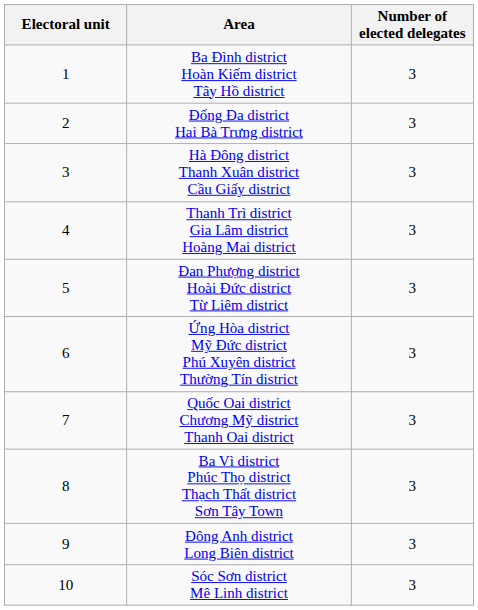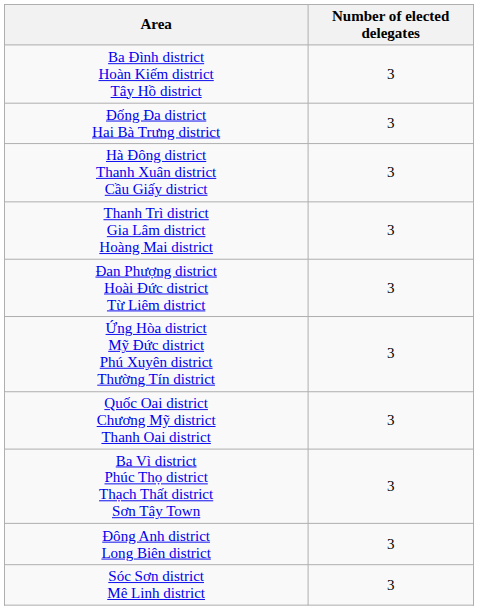 <table class="wikitable" style="text-align:center; width:500px;">
 <tr>
-<th width=60>Electoral unit</th>
 <th width=120>Area</th>
 <th width=60>Number of elected delegates</th>
 </tr>
 <tr>
-<td>1</td>
 <td><a href='#'>Ba Đình district</a><br><a href='#'>Hoàn Kiếm district</a><br><a href='#'>Tây Hồ district</a></td>
 <td>3</td>
 </tr>
 <tr>
-<td>2</td>
 <td><a href='#'>Đống Đa district</a><br><a href='#'>Hai Bà Trưng district</a></td>
 <td>3</td>
 </tr>
 <tr>
-<td>3</td>
 <td><a href='#'>Hà Đông district</a><br><a href='#'>Thanh Xuân district</a><br><a href='#'>Cầu Giấy district</a></td>
 <td>3</td>
 </tr>
 <tr>
-<td>4</td>
 <td><a href='#'>Thanh Trì district</a><br><a href='#'>Gia Lâm district</a><br><a href='#'>Hoàng Mai district</a></td>
 <td>3</td>
 </tr>
 <tr>
-<td>5</td>
 <td><a href='#'>Đan Phượng district</a><br><a href='#'>Hoài Đức district</a><br><a href='#'>Từ Liêm district</a></td>
 <td>3</td>
 </tr>
 <tr>
-<td>6</td>
 <td><a href='#'>Ứng Hòa district</a><br><a href='#'>Mỹ Đức district</a><br><a href='#'>Phú Xuyên district</a><br><a href='#'>Thường Tín district</a></td>
 <td>3</td>
 </tr>
 <tr>
-<td>7</td>
 <td><a href='#'>Quốc Oai district</a><br><a href='#'>Chương Mỹ district</a><br><a href='#'>Thanh Oai district</a></td>
 <td>3</td>
 </tr>
 <tr>
-<td>8</td>
 <td><a href='#'>Ba Vì district</a><br><a href='#'>Phúc Thọ district</a><br><a href='#'>Thạch Thất district</a><br><a href='#'>Sơn Tây Town</a></td>
 <td>3</td>
 </tr>
 <tr>
-<td>9</td>
 <td><a href='#'>Đông Anh district</a><br><a href='#'>Long Biên district</a></td>
 <td>3</td>
 </tr>
 <tr>
-<td>10</td>
 <td><a href='#'>Sóc Sơn district</a><br><a href='#'>Mê Linh district</a></td>
 <td>3</td>
 </tr>
 </table>
